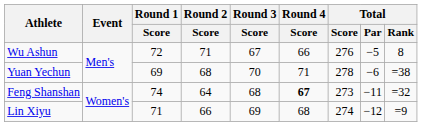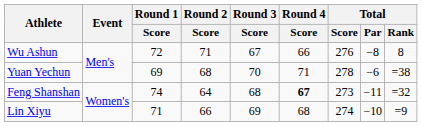 <table class=wikitable style=font-size:90%;text-align:center>
 <tr>
 <th rowspan=2>Athlete</th>
 <th rowspan=2>Event</th>
 <th>Round 1</th>
 <th>Round 2</th>
 <th>Round 3</th>
 <th>Round 4</th>
 <th colspan=3>Total</th>
 </tr>
 <tr style=font-size:95%>
 <th>Score</th>
 <th>Score</th>
 <th>Score</th>
 <th>Score</th>
 <th>Score</th>
 <th>Par</th>
 <th>Rank</th>
 </tr>
 <tr>
 <td align=left><a href='#'>Wu Ashun</a></td>
 <td align=left rowspan=2><a href='#'>Men's</a></td>
 <td>72</td>
 <td>71</td>
 <td>67</td>
 <td>66</td>
 <td>276</td>
-<td>−5</td>
+<td>−8</td>
 <td>8</td>
 </tr>
 <tr>
 <td align=left><a href='#'>Yuan Yechun</a></td>
 <td>69</td>
 <td>68</td>
 <td>70</td>
 <td>71</td>
 <td>278</td>
 <td>−6</td>
 <td>=38</td>
 </tr>
 <tr>
 <td align=left><a href='#'>Feng Shanshan</a></td>
 <td align=left rowspan=2><a href='#'>Women's</a></td>
 <td>74</td>
 <td>64</td>
 <td>68</td>
 <td><strong>67</strong></td>
 <td>273</td>
 <td>−11</td>
 <td>=32</td>
 </tr>
 <tr>
 <td align=left><a href='#'>Lin Xiyu</a></td>
 <td>71</td>
 <td>66</td>
 <td>69</td>
 <td>68</td>
 <td>274</td>
-<td>−12</td>
+<td>−10</td>
 <td>=9</td>
 </tr>
 </table>
